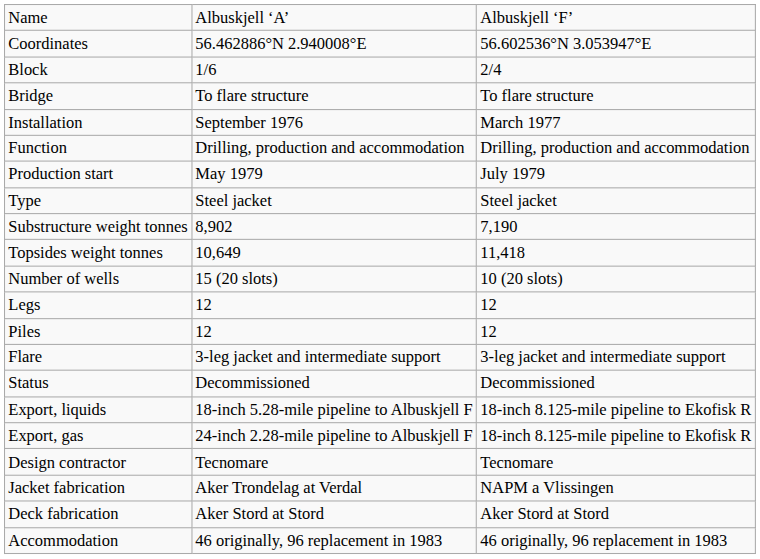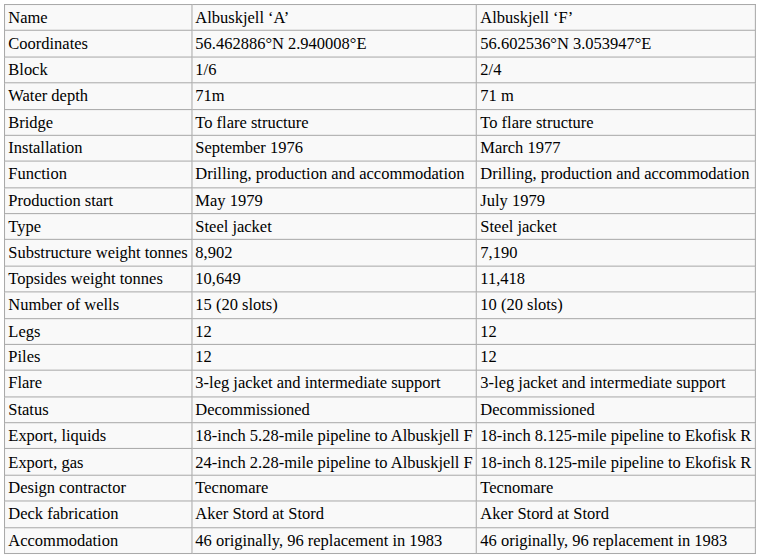 <table class="wikitable">
 <tr>
 <td>Name</td>
 <td>Albuskjell ‘A’</td>
 <td>Albuskjell ‘F’</td>
 </tr>
 <tr>
 <td>Coordinates</td>
 <td>56.462886°N 2.940008°E</td>
 <td>56.602536°N 3.053947°E</td>
 </tr>
 <tr>
 <td>Block</td>
 <td>1/6</td>
 <td>2/4</td>
+</tr>
+<tr>
+<td>Water depth</td>
+<td>71m</td>
+<td>71 m</td>
 </tr>
 <tr>
 <td>Bridge</td>
 <td>To flare structure</td>
 <td>To flare structure</td>
 </tr>
 <tr>
 <td>Installation</td>
 <td>September 1976</td>
 <td>March 1977</td>
 </tr>
 <tr>
 <td>Function</td>
 <td>Drilling, production and accommodation</td>
 <td>Drilling, production and accommodation</td>
 </tr>
 <tr>
 <td>Production start</td>
 <td>May 1979</td>
 <td>July 1979</td>
 </tr>
 <tr>
 <td>Type</td>
 <td>Steel jacket</td>
 <td>Steel jacket</td>
 </tr>
 <tr>
 <td>Substructure weight tonnes</td>
 <td>8,902</td>
 <td>7,190</td>
 </tr>
 <tr>
 <td>Topsides weight tonnes</td>
 <td>10,649</td>
 <td>11,418</td>
 </tr>
 <tr>
 <td>Number of wells</td>
 <td>15 (20 slots)</td>
 <td>10 (20 slots)</td>
 </tr>
 <tr>
 <td>Legs</td>
 <td>12</td>
 <td>12</td>
 </tr>
 <tr>
 <td>Piles</td>
 <td>12</td>
 <td>12</td>
 </tr>
 <tr>
 <td>Flare</td>
 <td>3-leg jacket and intermediate  support</td>
 <td>3-leg jacket and intermediate  support</td>
 </tr>
 <tr>
 <td>Status</td>
 <td>Decommissioned</td>
 <td>Decommissioned</td>
 </tr>
 <tr>
 <td>Export, liquids</td>
 <td>18-inch 5.28-mile pipeline to Albuskjell  F</td>
 <td>18-inch 8.125-mile pipeline to Ekofisk  R</td>
 </tr>
 <tr>
 <td>Export, gas</td>
 <td>24-inch 2.28-mile pipeline to Albuskjell  F</td>
 <td>18-inch 8.125-mile pipeline to Ekofisk  R</td>
 </tr>
 <tr>
 <td>Design contractor</td>
 <td>Tecnomare</td>
 <td>Tecnomare</td>
 </tr>
 <tr>
-<td>Jacket fabrication</td>
-<td>Aker Trondelag at Verdal</td>
-<td>NAPM a Vlissingen</td>
-</tr>
-<tr>
 <td>Deck fabrication</td>
 <td>Aker Stord at Stord</td>
 <td>Aker Stord at Stord</td>
 </tr>
 <tr>
 <td>Accommodation</td>
 <td>46 originally, 96 replacement in 1983</td>
 <td>46 originally, 96 replacement in 1983</td>
 </tr>
 </table>
